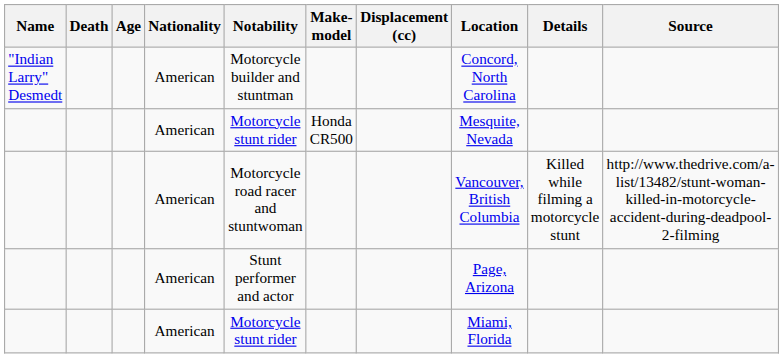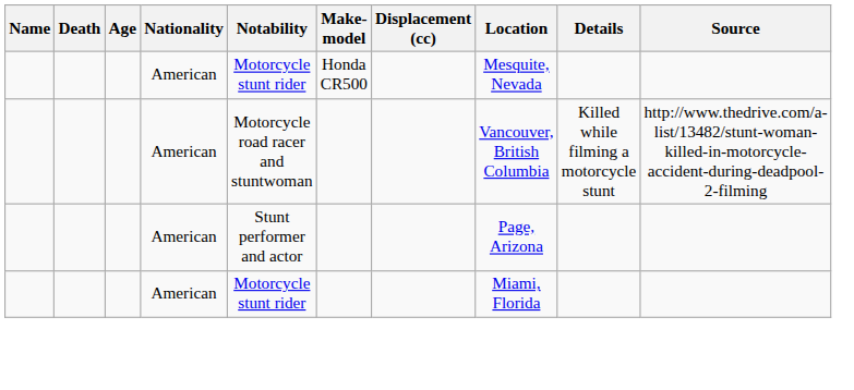 <table class="wikitable sortable" style="text-align:center; font-size:85%">
 <tr>
 <th>Name</th>
 <th>Death</th>
 <th>Age</th>
 <th>Nationality</th>
 <th>Notability</th>
 <th>Make-model</th>
 <th>Displacement (cc)</th>
 <th>Location</th>
 <th>Details</th>
 <th>Source</th>
-</tr>
-<tr>
-<td align="left"><a href='#'>"Indian Larry" Desmedt</a></td>
-<td></td>
-<td></td>
-<td>American</td>
-<td>Motorcycle builder and stuntman</td>
-<td></td>
-<td></td>
-<td><a href='#'>Concord, North Carolina</a></td>
-<td></td>
-<td></td>
 </tr>
 <tr>
 <td align="left"></td>
 <td></td>
 <td></td>
 <td>American</td>
 <td><a href='#'>Motorcycle stunt rider</a></td>
 <td>Honda CR500</td>
 <td></td>
 <td><a href='#'>Mesquite, Nevada</a></td>
 <td></td>
 <td></td>
 </tr>
 <tr>
 <td align="left"></td>
 <td></td>
 <td></td>
 <td>American</td>
 <td>Motorcycle road racer and stuntwoman</td>
 <td></td>
 <td></td>
 <td><a href='#'>Vancouver, British Columbia</a></td>
 <td>Killed while filming a motorcycle stunt</td>
 <td>http://www.thedrive.com/a-list/13482/stunt-woman-killed-in-motorcycle-accident-during-deadpool-2-filming</td>
 </tr>
 <tr>
 <td align="left"></td>
 <td></td>
 <td></td>
 <td>American</td>
 <td>Stunt performer and actor</td>
 <td></td>
 <td></td>
 <td><a href='#'>Page, Arizona</a></td>
 <td></td>
 <td></td>
 </tr>
 <tr>
 <td align="left"></td>
 <td></td>
 <td></td>
 <td>American</td>
 <td><a href='#'>Motorcycle stunt rider</a></td>
 <td></td>
 <td></td>
 <td><a href='#'>Miami, Florida</a></td>
 <td></td>
 <td></td>
 </tr>
 </table>
